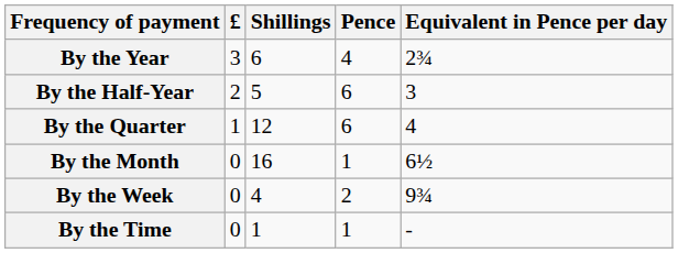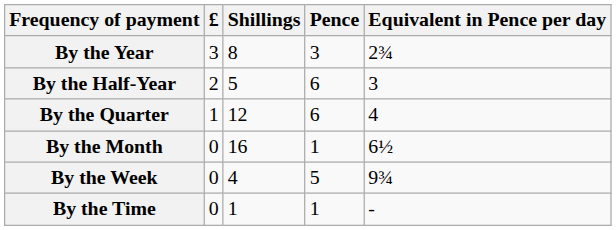 <table class="wikitable plainrowheaders">
 <tr>
 <th scope=col>Frequency of payment</th>
 <th scope=col>£</th>
 <th scope=col>Shillings</th>
 <th scope=col>Pence</th>
 <th scope=col>Equivalent in Pence per day</th>
 </tr>
 <tr>
 <th scope=row>By the Year</th>
 <td>3</td>
-<td>6</td>
-<td>4</td>
+<td>8</td>
+<td>3</td>
 <td>2¾</td>
 </tr>
 <tr>
 <th scope=row>By the Half-Year</th>
 <td>2</td>
 <td>5</td>
 <td>6</td>
 <td>3</td>
 </tr>
 <tr>
 <th scope=row>By the Quarter</th>
 <td>1</td>
 <td>12</td>
 <td>6</td>
 <td>4</td>
 </tr>
 <tr>
 <th scope=row>By the Month</th>
 <td>0</td>
 <td>16</td>
 <td>1</td>
 <td>6½</td>
 </tr>
 <tr>
 <th scope=row>By the Week</th>
 <td>0</td>
 <td>4</td>
-<td>2</td>
+<td>5</td>
 <td>9¾</td>
 </tr>
 <tr>
 <th scope=row>By the Time</th>
 <td>0</td>
 <td>1</td>
 <td>1</td>
 <td>-</td>
 </tr>
 </table>
